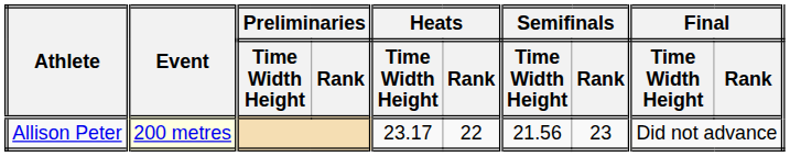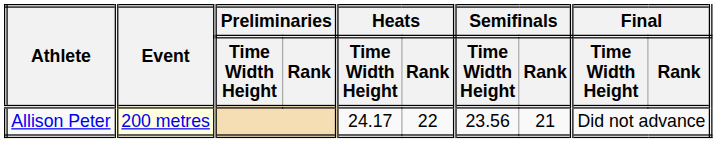 <table class=wikitable style="font-size:90%; border: double;">
 <tr>
 <th rowspan="2" style="border-right:double">Athlete</th>
 <th rowspan="2" style="border-right:double">Event</th>
 <th colspan="2" style="border-right:double; border-bottom:double;">Preliminaries</th>
 <th colspan="2" style="border-right:double; border-bottom:double;">Heats</th>
 <th colspan="2" style="border-right:double; border-bottom:double;">Semifinals</th>
 <th colspan="2" style="border-right:double; border-bottom:double;">Final</th>
 </tr>
 <tr>
 <th>Time<br>Width<br>Height</th>
 <th style="border-right:double">Rank</th>
 <th>Time<br>Width<br>Height</th>
 <th style="border-right:double">Rank</th>
 <th>Time<br>Width<br>Height</th>
 <th style="border-right:double">Rank</th>
 <th>Time<br>Width<br>Height</th>
 <th style="border-right:double">Rank</th>
 </tr>
 <tr style="border-top: double;">
 <td style="border-right:double"><a href='#'>Allison Peter</a></td>
 <td style="background: lightyellow; border-right:double"><a href='#'>200 metres</a></td>
 <td style="border-right:double" colspan= 2 bgcolor="wheat"></td>
-<td align=center>23.17</td>
+<td align=center>24.17</td>
 <td align=center style="border-right:double">22</td>
-<td align=center>21.56</td>
-<td align=center style="border-right:double">23</td>
+<td align=center>23.56</td>
+<td align=center style="border-right:double">21</td>
 <td colspan="2" align=center>Did not advance</td>
 </tr>
 </table>
